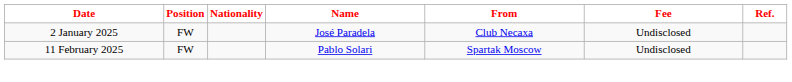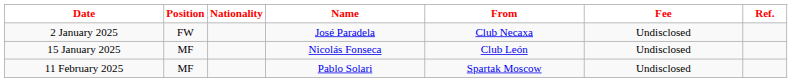 <table class="wikitable"  style="text-align:center; font-size:90%; ">
 <tr>
 <th style="background:white; color:#FF0000; width:200px;">Date</th>
 <th style="background:white; color:#FF0000; width:50px;">Position</th>
 <th style="background:white; color:#FF0000; width:50px;">Nationality</th>
 <th style="background:white; color:#FF0000; width:200px;">Name</th>
 <th style="background:white; color:#FF0000; width:200px;">From</th>
 <th style="background:white; color:#FF0000; width:200px;">Fee</th>
 <th style="background:white; color:#FF0000; width:50px;">Ref.</th>
 </tr>
 <tr>
 <td>2 January 2025</td>
 <td>FW</td>
 <td></td>
 <td><a href='#'>José Paradela</a></td>
 <td><a href='#'>Club Necaxa</a></td>
 <td>Undisclosed</td>
 <td></td>
 </tr>
 <tr>
+<td>15 January 2025</td>
+<td>MF</td>
+<td></td>
+<td><a href='#'>Nicolás Fonseca</a></td>
+<td><a href='#'>Club León</a></td>
+<td>Undisclosed</td>
+<td></td>
+</tr>
+<tr>
 <td>11 February 2025</td>
-<td>FW</td>
+<td>MF</td>
 <td></td>
 <td><a href='#'>Pablo Solari</a></td>
 <td><a href='#'>Spartak Moscow</a></td>
 <td>Undisclosed</td>
 <td></td>
 </tr>
 </table>
